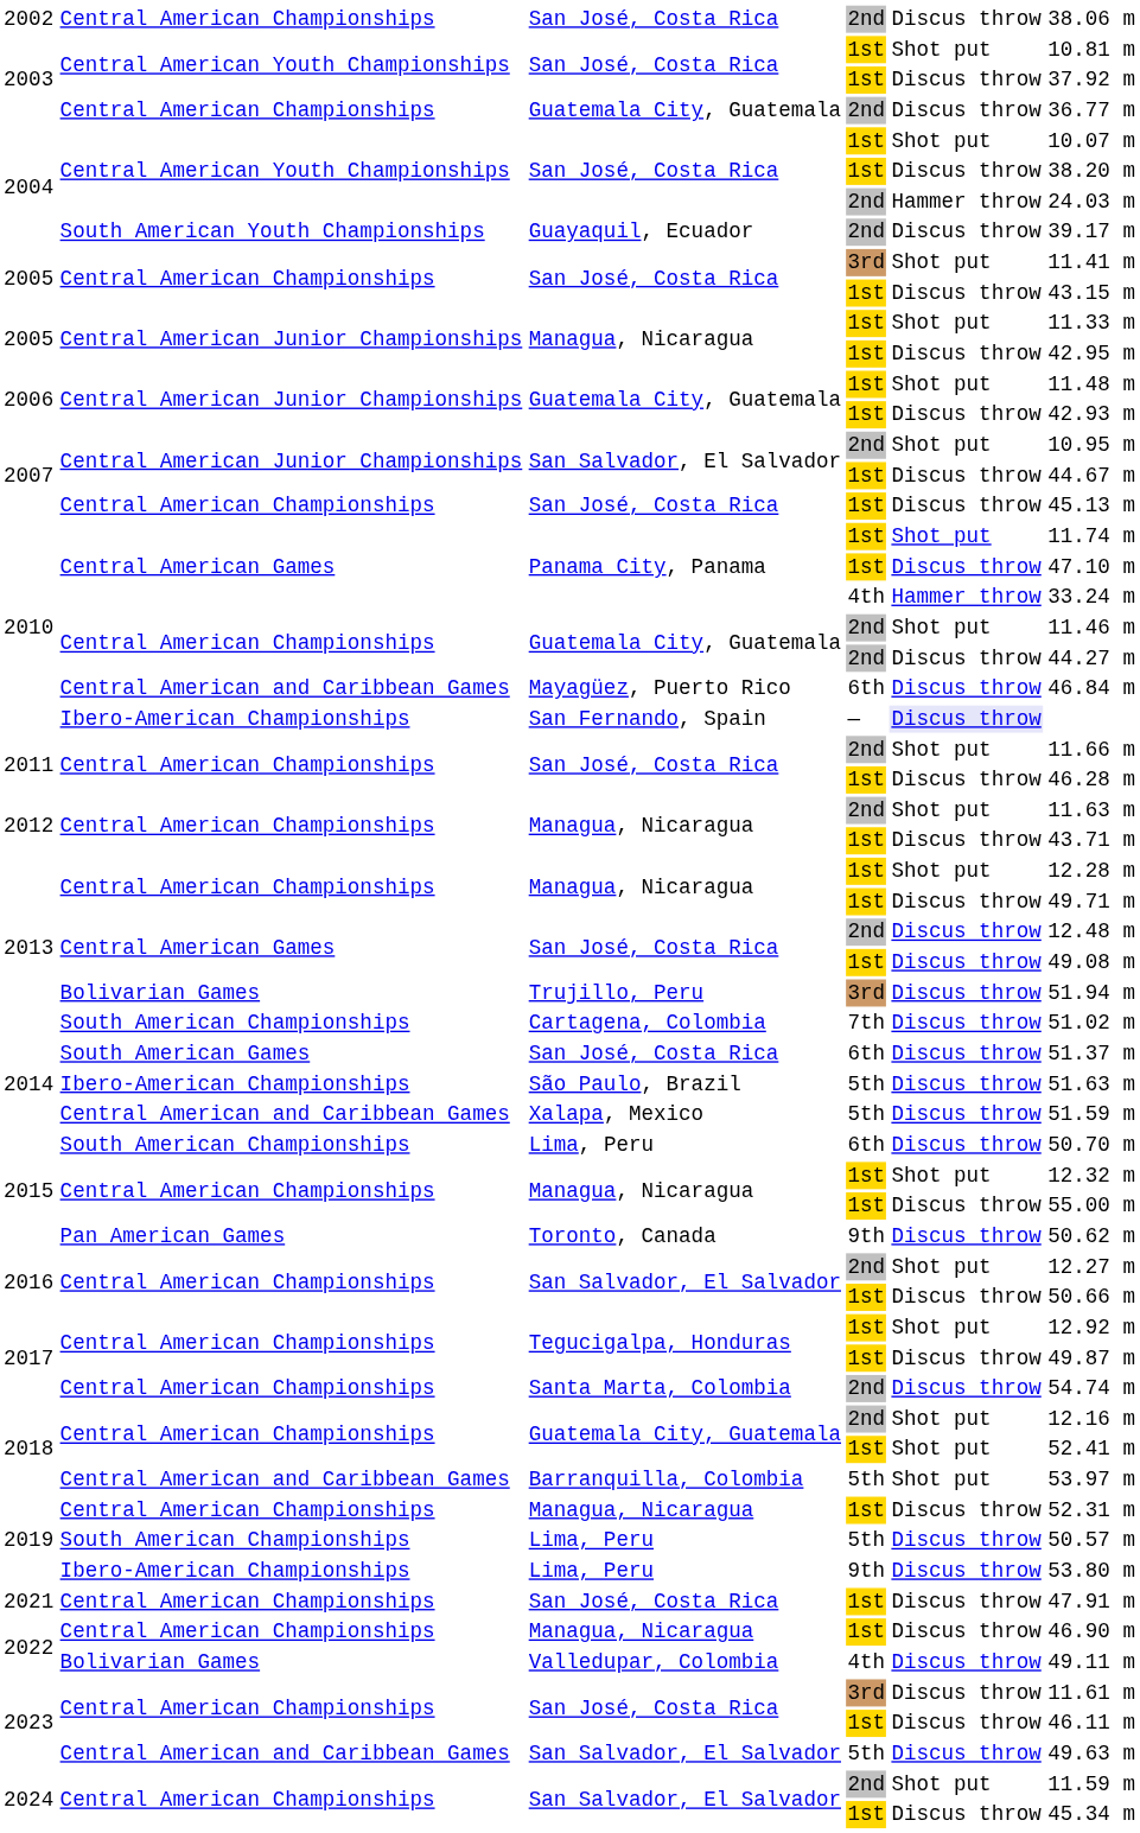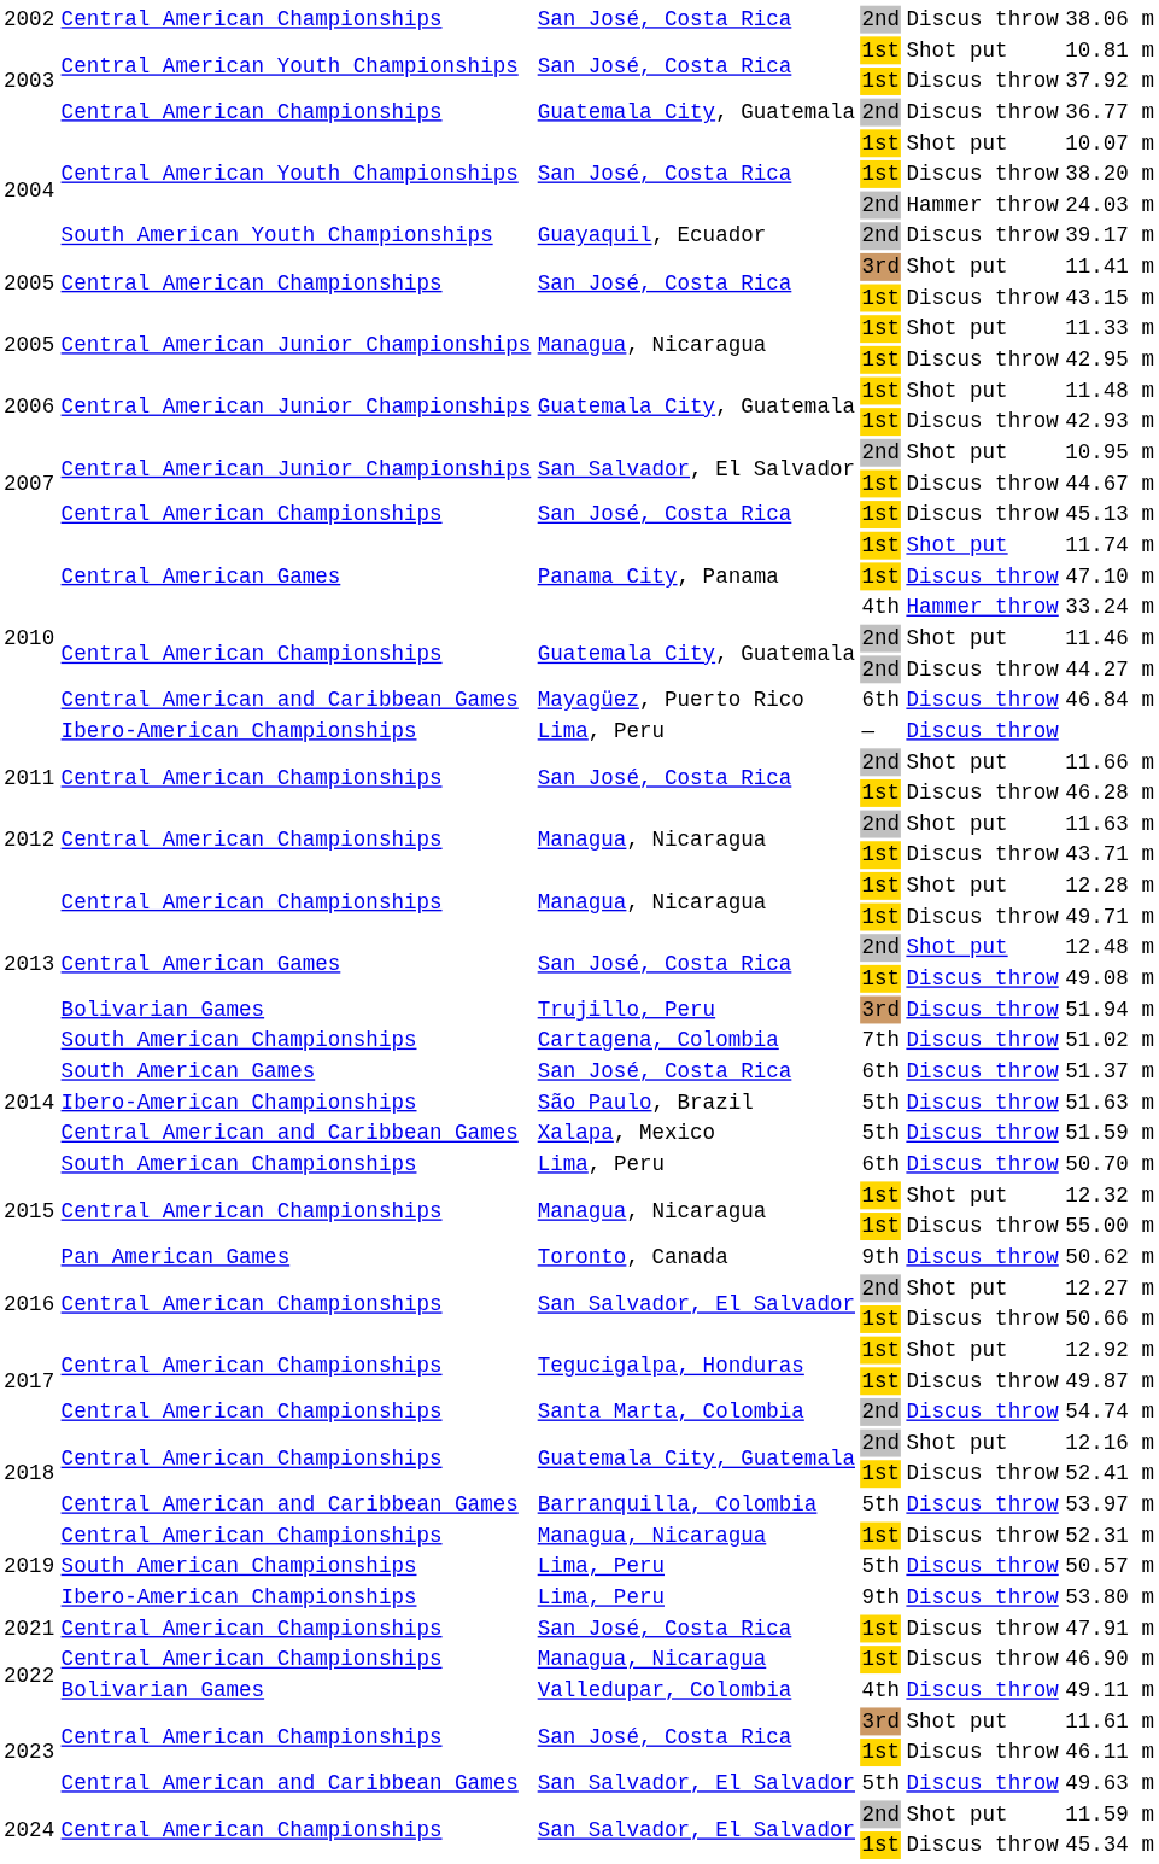 <table>
 <tr>
 <td>2002</td>
 <td><a href='#'>Central American Championships</a></td>
 <td><a href='#'>San José, Costa Rica</a></td>
 <td bgcolor=silver>2nd</td>
 <td>Discus throw</td>
 <td>38.06 m</td>
 </tr>
 <tr>
 <td rowspan=3>2003</td>
 <td rowspan=2><a href='#'>Central American Youth Championships</a></td>
 <td rowspan=2><a href='#'>San José, Costa Rica</a></td>
 <td bgcolor=gold>1st</td>
 <td>Shot put</td>
 <td>10.81 m</td>
 </tr>
 <tr>
 <td bgcolor=gold>1st</td>
 <td>Discus throw</td>
 <td>37.92 m </td>
 </tr>
 <tr>
 <td><a href='#'>Central American Championships</a></td>
 <td><a href='#'>Guatemala City</a>, Guatemala</td>
 <td bgcolor=silver>2nd</td>
 <td>Discus throw</td>
 <td>36.77 m</td>
 </tr>
 <tr>
 <td rowspan=4>2004</td>
 <td rowspan=3><a href='#'>Central American Youth Championships</a></td>
 <td rowspan=3><a href='#'>San José, Costa Rica</a></td>
 <td bgcolor=gold>1st</td>
 <td>Shot put</td>
 <td>10.07 m</td>
 </tr>
 <tr>
 <td bgcolor=gold>1st</td>
 <td>Discus throw</td>
 <td>38.20 m </td>
 </tr>
 <tr>
 <td bgcolor=silver>2nd</td>
 <td>Hammer throw</td>
 <td>24.03 m</td>
 </tr>
 <tr>
 <td><a href='#'>South American Youth Championships</a></td>
 <td><a href='#'>Guayaquil</a>, Ecuador</td>
 <td bgcolor=silver>2nd</td>
 <td>Discus throw</td>
 <td>39.17 m</td>
 </tr>
 <tr>
 <td rowspan=2>2005</td>
 <td rowspan=2><a href='#'>Central American Championships</a></td>
 <td rowspan=2><a href='#'>San José, Costa Rica</a></td>
 <td bgcolor=cc9966>3rd</td>
 <td>Shot put</td>
 <td>11.41 m</td>
 </tr>
 <tr>
 <td bgcolor=gold>1st</td>
 <td>Discus throw</td>
 <td>43.15 m</td>
 </tr>
 <tr>
 <td rowspan=2>2005</td>
 <td rowspan=2><a href='#'>Central American Junior Championships</a></td>
 <td rowspan=2><a href='#'>Managua</a>, Nicaragua</td>
 <td bgcolor=gold>1st</td>
 <td>Shot put</td>
 <td>11.33 m</td>
 </tr>
 <tr>
 <td bgcolor=gold>1st</td>
 <td>Discus throw</td>
 <td>42.95 m </td>
 </tr>
 <tr>
 <td rowspan=2>2006</td>
 <td rowspan=2><a href='#'>Central American Junior Championships</a></td>
 <td rowspan=2><a href='#'>Guatemala City</a>, Guatemala</td>
 <td bgcolor=gold>1st</td>
 <td>Shot put</td>
 <td>11.48 m</td>
 </tr>
 <tr>
 <td bgcolor=gold>1st</td>
 <td>Discus throw</td>
 <td>42.93 m </td>
 </tr>
 <tr>
 <td rowspan=3>2007</td>
 <td rowspan=2><a href='#'>Central American Junior Championships</a></td>
 <td rowspan=2><a href='#'>San Salvador</a>, El Salvador</td>
 <td bgcolor=silver>2nd</td>
 <td>Shot put</td>
 <td>10.95 m</td>
 </tr>
 <tr>
 <td bgcolor=gold>1st</td>
 <td>Discus throw</td>
 <td>44.67 m </td>
 </tr>
 <tr>
 <td><a href='#'>Central American Championships</a></td>
 <td><a href='#'>San José, Costa Rica</a></td>
 <td bgcolor=gold>1st</td>
 <td>Discus throw</td>
 <td>45.13 m </td>
 </tr>
 <tr>
 <td rowspan=7>2010</td>
 <td rowspan=3><a href='#'>Central American Games</a></td>
 <td rowspan=3><a href='#'>Panama City</a>, Panama</td>
 <td bgcolor=gold>1st</td>
 <td><a href='#'>Shot put</a></td>
 <td>11.74 m</td>
 </tr>
 <tr>
 <td bgcolor=gold>1st</td>
 <td><a href='#'>Discus throw</a></td>
 <td>47.10 m</td>
 </tr>
 <tr>
 <td>4th</td>
 <td><a href='#'>Hammer throw</a></td>
 <td>33.24 m</td>
 </tr>
 <tr>
 <td rowspan=2><a href='#'>Central American Championships</a></td>
 <td rowspan=2><a href='#'>Guatemala City</a>, Guatemala</td>
 <td bgcolor=silver>2nd</td>
 <td>Shot put</td>
 <td>11.46 m</td>
 </tr>
 <tr>
 <td bgcolor=silver>2nd</td>
 <td>Discus throw</td>
 <td>44.27 m</td>
 </tr>
 <tr>
 <td><a href='#'>Central American and Caribbean Games</a></td>
 <td><a href='#'>Mayagüez</a>, Puerto Rico</td>
 <td>6th</td>
 <td><a href='#'>Discus throw</a></td>
 <td>46.84 m</td>
 </tr>
 <tr>
 <td><a href='#'>Ibero-American Championships</a></td>
-<td><a href='#'>San Fernando</a>, Spain</td>
+<td><a href='#'>Lima</a>, Peru</td>
 <td>—</td>
-<td style="background: lavender;"><a href='#'>Discus throw</a></td>
+<td><a href='#'>Discus throw</a></td>
 <td></td>
 </tr>
 <tr>
 <td rowspan=2>2011</td>
 <td rowspan=2><a href='#'>Central American Championships</a></td>
 <td rowspan=2><a href='#'>San José, Costa Rica</a></td>
 <td bgcolor=silver>2nd</td>
 <td>Shot put</td>
 <td>11.66 m</td>
 </tr>
 <tr>
 <td bgcolor=gold>1st</td>
 <td>Discus throw</td>
 <td>46.28 m </td>
 </tr>
 <tr>
 <td rowspan=2>2012</td>
 <td rowspan=2><a href='#'>Central American Championships</a></td>
 <td rowspan=2><a href='#'>Managua</a>, Nicaragua</td>
 <td bgcolor=silver>2nd</td>
 <td>Shot put</td>
 <td>11.63 m</td>
 </tr>
 <tr>
 <td bgcolor=gold>1st</td>
 <td>Discus throw</td>
 <td>43.71 m</td>
 </tr>
 <tr>
 <td rowspan=6>2013</td>
 <td rowspan=2><a href='#'>Central American Championships</a></td>
 <td rowspan=2><a href='#'>Managua</a>, Nicaragua</td>
 <td bgcolor=gold>1st</td>
 <td>Shot put</td>
 <td>12.28 m</td>
 </tr>
 <tr>
 <td bgcolor=gold>1st</td>
 <td>Discus throw</td>
 <td>49.71 m </td>
 </tr>
 <tr>
 <td rowspan=2><a href='#'>Central American Games</a></td>
 <td rowspan=2><a href='#'>San José, Costa Rica</a></td>
 <td bgcolor=silver>2nd</td>
-<td><a href='#'>Discus throw</a></td>
+<td><a href='#'>Shot put</a></td>
 <td>12.48 m</td>
 </tr>
 <tr>
 <td bgcolor=gold>1st</td>
 <td><a href='#'>Discus throw</a></td>
 <td>49.08 m </td>
 </tr>
 <tr>
 <td><a href='#'>Bolivarian Games</a></td>
 <td><a href='#'>Trujillo, Peru</a></td>
 <td bgcolor=cc9966>3rd</td>
 <td><a href='#'>Discus throw</a></td>
 <td>51.94 m</td>
 </tr>
 <tr>
 <td><a href='#'>South American Championships</a></td>
 <td><a href='#'>Cartagena, Colombia</a></td>
 <td>7th</td>
 <td><a href='#'>Discus throw</a></td>
 <td>51.02 m</td>
 </tr>
 <tr>
 <td rowspan=3>2014</td>
 <td><a href='#'>South American Games</a></td>
 <td><a href='#'>San José, Costa Rica</a></td>
 <td>6th</td>
 <td><a href='#'>Discus throw</a></td>
 <td>51.37 m</td>
 </tr>
 <tr>
 <td><a href='#'>Ibero-American Championships</a></td>
 <td><a href='#'>São Paulo</a>, Brazil</td>
 <td>5th</td>
 <td><a href='#'>Discus throw</a></td>
 <td>51.63 m</td>
 </tr>
 <tr>
 <td><a href='#'>Central American and Caribbean Games</a></td>
 <td><a href='#'>Xalapa</a>, Mexico</td>
 <td>5th</td>
 <td><a href='#'>Discus throw</a></td>
 <td>51.59 m</td>
 </tr>
 <tr>
 <td rowspan=4>2015</td>
 <td><a href='#'>South American Championships</a></td>
 <td><a href='#'>Lima</a>, Peru</td>
 <td>6th</td>
 <td><a href='#'>Discus throw</a></td>
 <td>50.70 m</td>
 </tr>
 <tr>
 <td rowspan=2><a href='#'>Central American Championships</a></td>
 <td rowspan=2><a href='#'>Managua</a>, Nicaragua</td>
 <td bgcolor=gold>1st</td>
 <td>Shot put</td>
 <td>12.32 m</td>
 </tr>
 <tr>
 <td bgcolor=gold>1st</td>
 <td>Discus throw</td>
 <td>55.00 m </td>
 </tr>
 <tr>
 <td><a href='#'>Pan American Games</a></td>
 <td><a href='#'>Toronto</a>, Canada</td>
 <td>9th</td>
 <td><a href='#'>Discus throw</a></td>
 <td>50.62 m</td>
 </tr>
 <tr>
 <td rowspan=2>2016</td>
 <td rowspan=2><a href='#'>Central American Championships</a></td>
 <td rowspan=2><a href='#'>San Salvador, El Salvador</a></td>
 <td bgcolor=silver>2nd</td>
 <td>Shot put</td>
 <td>12.27 m</td>
 </tr>
 <tr>
 <td bgcolor=gold>1st</td>
 <td>Discus throw</td>
 <td>50.66 m</td>
 </tr>
 <tr>
 <td rowspan=3>2017</td>
 <td rowspan=2><a href='#'>Central American Championships</a></td>
 <td rowspan=2><a href='#'>Tegucigalpa, Honduras</a></td>
 <td bgcolor=gold>1st</td>
 <td>Shot put</td>
 <td>12.92 m</td>
 </tr>
 <tr>
 <td bgcolor=gold>1st</td>
 <td>Discus throw</td>
 <td>49.87 m</td>
 </tr>
 <tr>
 <td><a href='#'>Central American Championships</a></td>
 <td><a href='#'>Santa Marta, Colombia</a></td>
 <td bgcolor=silver>2nd</td>
 <td><a href='#'>Discus throw</a></td>
 <td>54.74 m</td>
 </tr>
 <tr>
 <td rowspan=3>2018</td>
 <td rowspan=2><a href='#'>Central American Championships</a></td>
 <td rowspan=2><a href='#'>Guatemala City, Guatemala</a></td>
 <td bgcolor=silver>2nd</td>
 <td>Shot put</td>
 <td>12.16 m</td>
 </tr>
 <tr>
 <td bgcolor=gold>1st</td>
-<td>Shot put</td>
+<td>Discus throw</td>
 <td>52.41 m</td>
 </tr>
 <tr>
 <td><a href='#'>Central American and Caribbean Games</a></td>
 <td><a href='#'>Barranquilla, Colombia</a></td>
 <td>5th</td>
-<td>Shot put</td>
+<td><a href='#'>Discus throw</a></td>
 <td>53.97 m</td>
 </tr>
 <tr>
 <td rowspan=3>2019</td>
 <td><a href='#'>Central American Championships</a></td>
 <td><a href='#'>Managua, Nicaragua</a></td>
 <td bgcolor=gold>1st</td>
 <td>Discus throw</td>
 <td>52.31 m</td>
 </tr>
 <tr>
 <td><a href='#'>South American Championships</a></td>
 <td><a href='#'>Lima, Peru</a></td>
 <td>5th</td>
 <td><a href='#'>Discus throw</a></td>
 <td>50.57 m</td>
 </tr>
 <tr>
 <td><a href='#'>Ibero-American Championships</a></td>
 <td><a href='#'>Lima, Peru</a></td>
 <td>9th</td>
 <td><a href='#'>Discus throw</a></td>
 <td>53.80 m</td>
 </tr>
 <tr>
 <td>2021</td>
 <td><a href='#'>Central American Championships</a></td>
 <td><a href='#'>San José, Costa Rica</a></td>
 <td bgcolor=gold>1st</td>
 <td>Discus throw</td>
 <td>47.91 m</td>
 </tr>
 <tr>
 <td rowspan=2>2022</td>
 <td><a href='#'>Central American Championships</a></td>
 <td><a href='#'>Managua, Nicaragua</a></td>
 <td bgcolor=gold>1st</td>
 <td>Discus throw</td>
 <td>46.90 m</td>
 </tr>
 <tr>
 <td><a href='#'>Bolivarian Games</a></td>
 <td><a href='#'>Valledupar, Colombia</a></td>
 <td>4th</td>
 <td><a href='#'>Discus throw</a></td>
 <td>49.11 m</td>
 </tr>
 <tr>
 <td rowspan=3>2023</td>
 <td rowspan=2><a href='#'>Central American Championships</a></td>
 <td rowspan=2><a href='#'>San José, Costa Rica</a></td>
 <td bgcolor=cc9966>3rd</td>
-<td>Discus throw</td>
+<td>Shot put</td>
 <td>11.61 m</td>
 </tr>
 <tr>
 <td bgcolor=gold>1st</td>
 <td>Discus throw</td>
 <td>46.11 m</td>
 </tr>
 <tr>
 <td><a href='#'>Central American and Caribbean Games</a></td>
 <td><a href='#'>San Salvador, El Salvador</a></td>
 <td>5th</td>
 <td><a href='#'>Discus throw</a></td>
 <td>49.63 m</td>
 </tr>
 <tr>
 <td rowspan=2>2024</td>
 <td rowspan=2><a href='#'>Central American Championships</a></td>
 <td rowspan=2><a href='#'>San Salvador, El Salvador</a></td>
 <td bgcolor=silver>2nd</td>
 <td>Shot put</td>
 <td>11.59 m</td>
 </tr>
 <tr>
 <td bgcolor=gold>1st</td>
 <td>Discus throw</td>
 <td>45.34 m</td>
 </tr>
 </table>
